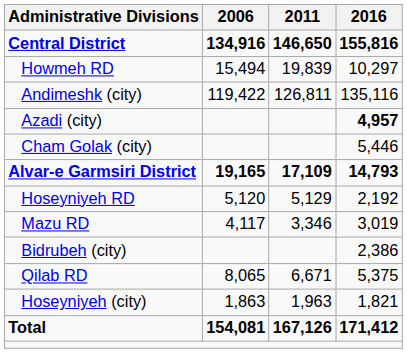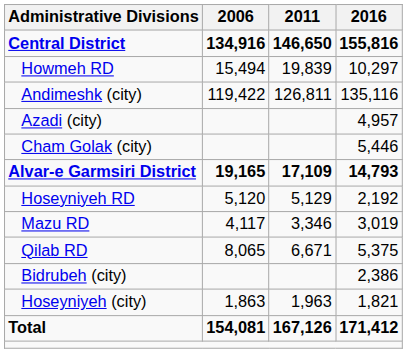 <table class="wikitable">
 <tr>
 <th>Administrative Divisions</th>
 <th>2006</th>
 <th>2011</th>
 <th>2016</th>
 </tr>
 <tr>
 <td><strong><a href='#'>Central District</a></strong></td>
 <td style="text-align: right;"><strong>134,916</strong></td>
 <td style="text-align: right;"><strong>146,650</strong></td>
 <td style="text-align: right;"><strong>155,816</strong></td>
 </tr>
 <tr>
 <td style="padding-left: 1em;"><a href='#'>Howmeh RD</a></td>
 <td style="text-align: right;">15,494</td>
 <td style="text-align: right;">19,839</td>
 <td style="text-align: right;">10,297</td>
 </tr>
 <tr>
 <td style="padding-left: 1em;"><a href='#'>Andimeshk</a> (city)</td>
 <td style="text-align: right;">119,422</td>
 <td style="text-align: right;">126,811</td>
 <td style="text-align: right;">135,116</td>
 </tr>
 <tr>
 <td style="padding-left: 1em;"><a href='#'>Azadi</a> (city)</td>
 <td style="text-align: right;"></td>
 <td style="text-align: right;"></td>
-<td style="text-align: right;"><strong>4,957</strong></td>
+<td style="text-align: right;">4,957</td>
 </tr>
 <tr>
 <td style="padding-left: 1em;"><a href='#'>Cham Golak</a> (city)</td>
 <td style="text-align: right;"></td>
 <td style="text-align: right;"></td>
 <td style="text-align: right;">5,446</td>
 </tr>
 <tr>
 <td><strong><a href='#'>Alvar-e Garmsiri District</a></strong></td>
 <td style="text-align: right;"><strong>19,165</strong></td>
 <td style="text-align: right;"><strong>17,109</strong></td>
 <td style="text-align: right;"><strong>14,793</strong></td>
 </tr>
 <tr>
 <td style="padding-left: 1em;"><a href='#'>Hoseyniyeh RD</a></td>
 <td style="text-align: right;">5,120</td>
 <td style="text-align: right;">5,129</td>
 <td style="text-align: right;">2,192</td>
 </tr>
 <tr>
 <td style="padding-left: 1em;"><a href='#'>Mazu RD</a></td>
 <td style="text-align: right;">4,117</td>
 <td style="text-align: right;">3,346</td>
 <td style="text-align: right;">3,019</td>
 </tr>
 <tr>
+<td style="padding-left: 1em;"><a href='#'>Qilab RD</a></td>
+<td style="text-align: right;">8,065</td>
+<td style="text-align: right;">6,671</td>
+<td style="text-align: right;">5,375</td>
+</tr>
+<tr>
 <td style="padding-left: 1em;"><a href='#'>Bidrubeh</a> (city)</td>
 <td style="text-align: right;"></td>
 <td style="text-align: right;"></td>
 <td style="text-align: right;">2,386</td>
-</tr>
-<tr>
-<td style="padding-left: 1em;"><a href='#'>Qilab RD</a></td>
-<td style="text-align: right;">8,065</td>
-<td style="text-align: right;">6,671</td>
-<td style="text-align: right;">5,375</td>
 </tr>
 <tr>
 <td style="padding-left: 1em;"><a href='#'>Hoseyniyeh</a> (city)</td>
 <td style="text-align: right;">1,863</td>
 <td style="text-align: right;">1,963</td>
 <td style="text-align: right;">1,821</td>
 </tr>
 <tr>
 <td><strong>Total</strong></td>
 <td style="text-align: right;"><strong>154,081</strong></td>
 <td style="text-align: right;"><strong>167,126</strong></td>
 <td style="text-align: right;"><strong>171,412</strong></td>
 </tr>
 <tr>
 <td colspan=4></td>
 </tr>
 </table>
